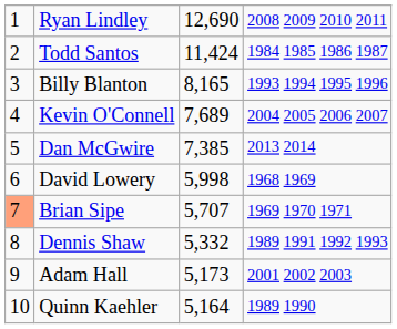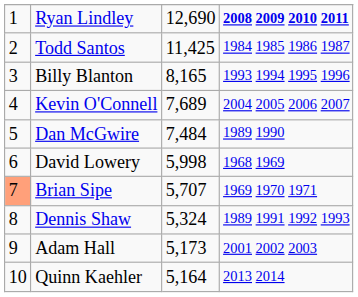 <table class="wikitable">
 <tr>
 </tr>
 <tr>
 <td>1</td>
 <td><a href='#'>Ryan Lindley</a></td>
 <td>12,690</td>
-<td style="font-size:80%;"><a href='#'>2008</a> <a href='#'>2009</a> <a href='#'>2010</a> <a href='#'>2011</a></td>
+<td style="font-size:80%;"><strong><a href='#'>2008</a> <a href='#'>2009</a> <a href='#'>2010</a> <a href='#'>2011</a></strong></td>
 </tr>
 <tr>
 <td>2</td>
 <td><a href='#'>Todd Santos</a></td>
-<td>11,424</td>
+<td>11,425</td>
 <td style="font-size:80%;"><a href='#'>1984</a> <a href='#'>1985</a> <a href='#'>1986</a> <a href='#'>1987</a></td>
 </tr>
 <tr>
 <td>3</td>
 <td>Billy Blanton</td>
 <td>8,165</td>
 <td style="font-size:80%;"><a href='#'>1993</a> <a href='#'>1994</a> <a href='#'>1995</a> <a href='#'>1996</a></td>
 </tr>
 <tr>
 <td>4</td>
 <td><a href='#'>Kevin O'Connell</a></td>
 <td>7,689</td>
 <td style="font-size:80%;"><a href='#'>2004</a> <a href='#'>2005</a> <a href='#'>2006</a> <a href='#'>2007</a></td>
 </tr>
 <tr>
 <td>5</td>
 <td><a href='#'>Dan McGwire</a></td>
-<td>7,385</td>
-<td style="font-size:80%;"><a href='#'>2013</a> <a href='#'>2014</a></td>
+<td>7,484</td>
+<td style="font-size:80%;"><a href='#'>1989</a> <a href='#'>1990</a></td>
 </tr>
 <tr>
 <td>6</td>
 <td>David Lowery</td>
 <td>5,998</td>
 <td style="font-size:80%;"><a href='#'>1968</a> <a href='#'>1969</a></td>
 </tr>
 <tr>
 <td style="background: lightsalmon;">7</td>
 <td><a href='#'>Brian Sipe</a></td>
 <td>5,707</td>
 <td style="font-size:80%;"><a href='#'>1969</a> <a href='#'>1970</a> <a href='#'>1971</a></td>
 </tr>
 <tr>
 <td>8</td>
 <td><a href='#'>Dennis Shaw</a></td>
-<td>5,332</td>
+<td>5,324</td>
 <td style="font-size:80%;"><a href='#'>1989</a> <a href='#'>1991</a> <a href='#'>1992</a> <a href='#'>1993</a></td>
 </tr>
 <tr>
 <td>9</td>
 <td>Adam Hall</td>
 <td>5,173</td>
 <td style="font-size:80%;"><a href='#'>2001</a> <a href='#'>2002</a> <a href='#'>2003</a></td>
 </tr>
 <tr>
 <td>10</td>
 <td>Quinn Kaehler</td>
 <td>5,164</td>
-<td style="font-size:80%;"><a href='#'>1989</a> <a href='#'>1990</a></td>
+<td style="font-size:80%;"><a href='#'>2013</a> <a href='#'>2014</a></td>
 </tr>
 </table>
